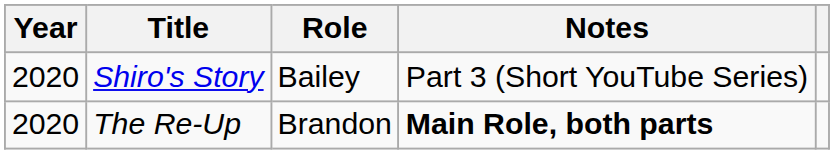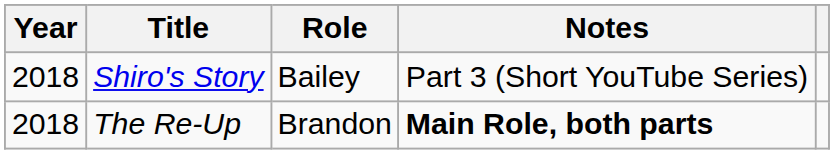 <table class="wikitable sortable">
 <tr>
 <th>Year</th>
 <th>Title</th>
 <th>Role</th>
 <th class="unsortable">Notes</th>
 <th scope="col" class="unsortable"></th>
 </tr>
 <tr>
-<td>2020</td>
+<td>2018</td>
 <td><em><a href='#'>Shiro's Story</a></em></td>
 <td>Bailey</td>
 <td>Part 3 (Short YouTube Series)</td>
 <td></td>
 </tr>
 <tr>
-<td>2020</td>
+<td>2018</td>
 <td><em>The Re-Up</em></td>
 <td>Brandon</td>
 <td><strong>Main Role, both parts</strong></td>
 <td></td>
 </tr>
 </table>
